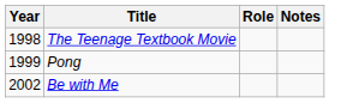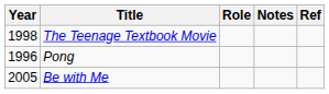 <table class="wikitable sortable">
 <tr>
 <th>Year</th>
 <th>Title</th>
 <th>Role</th>
 <th class="unsortable">Notes</th>
+<th class="unsortable">Ref</th>
 </tr>
 <tr>
 <td>1998</td>
 <td><em><a href='#'>The Teenage Textbook Movie</a></em></td>
 <td></td>
 <td></td>
+<td></td>
 </tr>
 <tr>
-<td>1999</td>
+<td>1996</td>
 <td><em>Pong</em></td>
+<td></td>
 <td></td>
 <td></td>
 </tr>
 <tr>
-<td>2002</td>
+<td>2005</td>
 <td><em><a href='#'>Be with Me</a></em></td>
+<td></td>
 <td></td>
 <td></td>
 </tr>
 </table>
